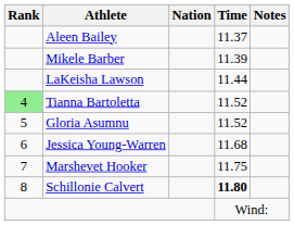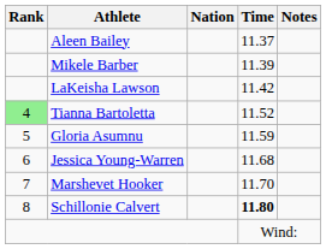 <table class="wikitable mw-datatable sortable" style="text-align:center;">
 <tr>
 <th>Rank</th>
 <th>Athlete</th>
 <th>Nation</th>
 <th>Time</th>
 <th>Notes</th>
 </tr>
 <tr>
 <td></td>
 <td align=left><a href='#'>Aleen Bailey</a></td>
 <td align=left></td>
 <td>11.37</td>
 <td></td>
 </tr>
 <tr>
 <td></td>
 <td align=left><a href='#'>Mikele Barber</a></td>
 <td align=left></td>
 <td>11.39</td>
 <td></td>
 </tr>
 <tr>
 <td></td>
 <td align=left><a href='#'>LaKeisha Lawson</a></td>
 <td align=left></td>
-<td>11.44</td>
+<td>11.42</td>
 <td></td>
 </tr>
 <tr>
 <td style="background: lightgreen;">4</td>
 <td align=left><a href='#'>Tianna Bartoletta</a></td>
 <td align=left></td>
 <td>11.52</td>
 <td></td>
 </tr>
 <tr>
 <td>5</td>
 <td align=left><a href='#'>Gloria Asumnu</a></td>
 <td align=left></td>
-<td>11.52</td>
+<td>11.59</td>
 <td></td>
 </tr>
 <tr>
 <td>6</td>
 <td align=left><a href='#'>Jessica Young-Warren</a></td>
 <td align=left></td>
 <td>11.68</td>
 <td></td>
 </tr>
 <tr>
 <td>7</td>
 <td align=left><a href='#'>Marshevet Hooker</a></td>
 <td align=left></td>
-<td>11.75</td>
+<td>11.70</td>
 <td></td>
 </tr>
 <tr>
 <td>8</td>
 <td align=left><a href='#'>Schillonie Calvert</a></td>
 <td align=left></td>
 <td><strong>11.80</strong></td>
 <td></td>
 </tr>
 <tr class="sortbottom">
 <td colspan=3></td>
 <td colspan=2>Wind: </td>
 </tr>
 </table>
